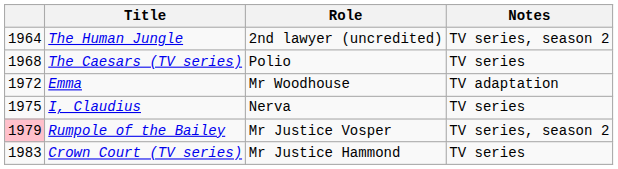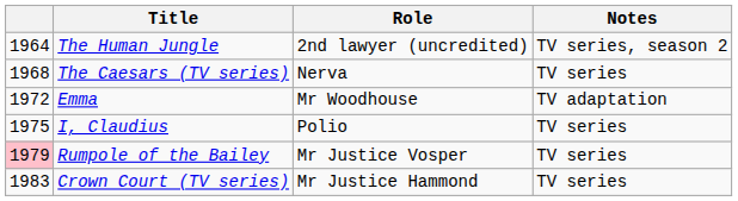 <table class="wikitable">
 <tr>
 <th></th>
 <th>Title</th>
 <th>Role</th>
 <th>Notes</th>
 </tr>
 <tr>
 <td>1964</td>
 <td><em><a href='#'>The Human Jungle</a></em></td>
 <td>2nd lawyer (uncredited)</td>
 <td>TV series, season 2</td>
 </tr>
 <tr>
 <td>1968</td>
 <td><em><a href='#'>The Caesars (TV series)</a></em></td>
-<td>Polio</td>
+<td>Nerva</td>
 <td>TV series</td>
 </tr>
 <tr>
 <td>1972</td>
 <td><em><a href='#'>Emma</a></em></td>
 <td>Mr Woodhouse</td>
 <td>TV adaptation</td>
 </tr>
 <tr>
 <td>1975</td>
 <td><em><a href='#'>I, Claudius</a></em></td>
-<td>Nerva</td>
+<td>Polio</td>
 <td>TV series</td>
 </tr>
 <tr>
 <td style="background: pink;">1979</td>
 <td><em><a href='#'>Rumpole of the Bailey</a></em></td>
 <td>Mr Justice Vosper</td>
-<td>TV series, season 2</td>
+<td>TV series</td>
 </tr>
 <tr>
 <td>1983</td>
 <td><em><a href='#'>Crown Court (TV series)</a></em></td>
 <td>Mr Justice Hammond</td>
 <td>TV series</td>
 </tr>
 </table>
